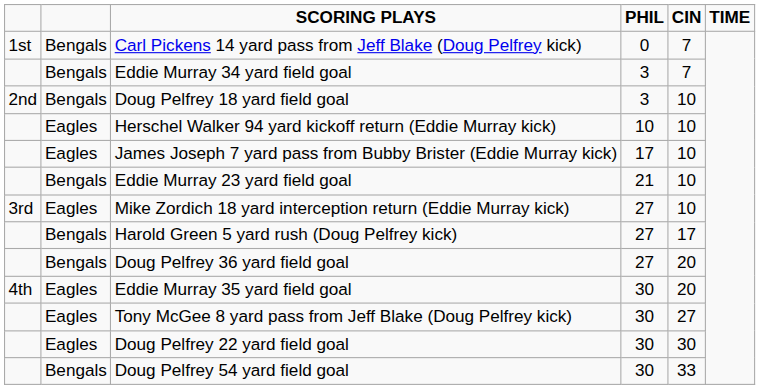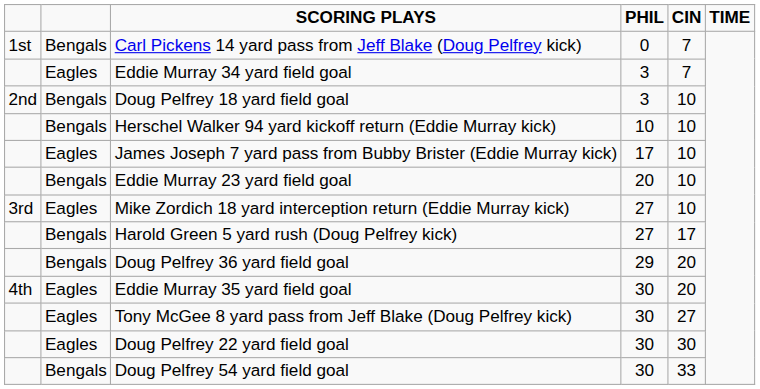 <table class="wikitable">
 <tr style="text-align:center;">
 <td></td>
 <td></td>
 <td - style="text-align:center;"><strong>SCORING PLAYS</strong></td>
 <td><strong>PHIL</strong></td>
 <td><strong>CIN</strong></td>
 <td><strong>TIME</strong></td>
 </tr>
 <tr style="text-align:left;">
 <td>1st</td>
 <td>Bengals</td>
 <td><a href='#'>Carl Pickens</a> 14 yard pass from <a href='#'>Jeff Blake</a> (<a href='#'>Doug Pelfrey</a> kick)</td>
 <td - style="text-align:center;">0</td>
 <td - style="text-align:center;">7</td>
 </tr>
 <tr style="text-align:left;">
 <td></td>
-<td>Bengals</td>
+<td>Eagles</td>
 <td>Eddie Murray 34 yard field goal</td>
 <td - align=center>3</td>
 <td - align=center>7</td>
 </tr>
 <tr style="text-align:left;">
 <td>2nd</td>
 <td>Bengals</td>
 <td>Doug Pelfrey 18 yard field goal</td>
 <td - align=center>3</td>
 <td - align=center>10</td>
 </tr>
 <tr style="text-align:left;">
 <td></td>
-<td>Eagles</td>
+<td>Bengals</td>
 <td>Herschel Walker 94 yard kickoff return (Eddie Murray kick)</td>
 <td - align=center>10</td>
 <td - align=center>10</td>
 </tr>
 <tr style="text-align:left;">
 <td></td>
 <td>Eagles</td>
 <td>James Joseph 7 yard pass from Bubby Brister (Eddie Murray kick)</td>
 <td - align=center>17</td>
 <td - align=center>10</td>
 </tr>
 <tr style="text-align:left;">
 <td></td>
 <td>Bengals</td>
 <td>Eddie Murray 23 yard field goal</td>
-<td - align=center>21</td>
+<td - align=center>20</td>
 <td - align=center>10</td>
 </tr>
 <tr style="text-align:left;">
 <td>3rd</td>
 <td>Eagles</td>
 <td>Mike Zordich 18 yard interception return (Eddie Murray kick)</td>
 <td - align=center>27</td>
 <td - align=center>10</td>
 </tr>
 <tr style="text-align:left;">
 <td></td>
 <td>Bengals</td>
 <td>Harold Green 5 yard rush (Doug Pelfrey kick)</td>
 <td - align=center>27</td>
 <td - align=center>17</td>
 </tr>
 <tr style="text-align:left;">
 <td></td>
 <td>Bengals</td>
 <td>Doug Pelfrey 36 yard field goal</td>
-<td - align=center>27</td>
+<td - align=center>29</td>
 <td - align=center>20</td>
 </tr>
 <tr style="text-align:left;">
 <td>4th</td>
 <td>Eagles</td>
 <td>Eddie Murray 35 yard field goal</td>
 <td - align=center>30</td>
 <td - align=center>20</td>
 </tr>
 <tr style="text-align:left;">
 <td></td>
 <td>Eagles</td>
 <td>Tony McGee 8 yard pass from Jeff Blake (Doug Pelfrey kick)</td>
 <td - align=center>30</td>
 <td - align=center>27</td>
 </tr>
 <tr style="text-align:left;">
 <td></td>
 <td>Eagles</td>
 <td>Doug Pelfrey 22 yard field goal</td>
 <td - align=center>30</td>
 <td - align=center>30</td>
 </tr>
 <tr style="text-align:left;">
 <td></td>
 <td>Bengals</td>
 <td>Doug Pelfrey 54 yard field goal</td>
 <td - align=center>30</td>
 <td - align=center>33</td>
 </tr>
 </table>
